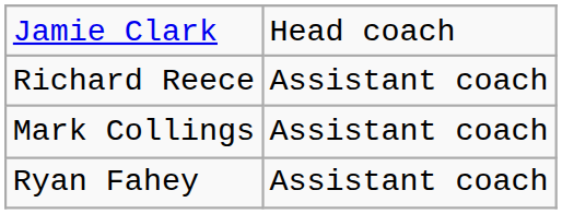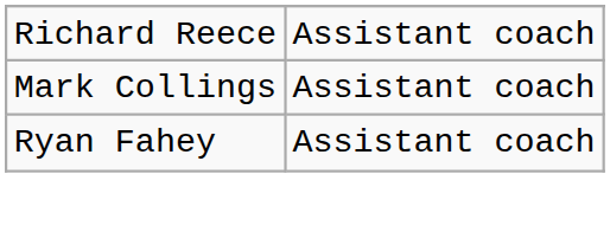 <table class="wikitable">
 <tr>
-</tr>
-<tr>
-<td><a href='#'>Jamie Clark</a></td>
-<td>Head coach</td>
 </tr>
 <tr>
 <td>Richard Reece</td>
 <td>Assistant coach</td>
 </tr>
 <tr>
 <td>Mark Collings</td>
 <td>Assistant coach</td>
 </tr>
 <tr>
 <td>Ryan Fahey</td>
 <td>Assistant coach</td>
 </tr>
 </table>
